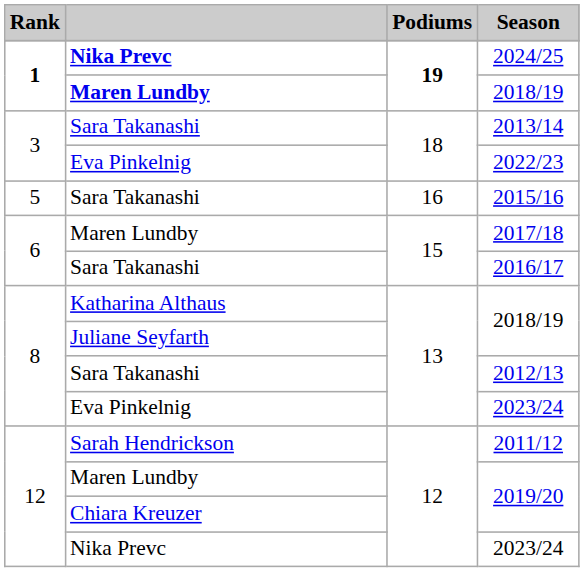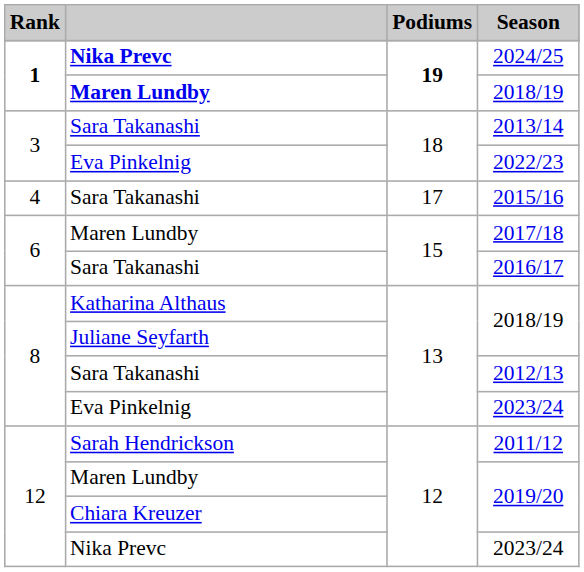 <table class="wikitable plainrowheaders" style="background:#fff; font-size:86%; line-height:16px; border:grey solid 1px; border-collapse:collapse;">
 <tr style="background:#ccc; text-align:center;">
 <th style="background:#ccc;">Rank</th>
 <th style="background:#ccc;" width="200"></th>
 <th style="background:#ccc;" width="42">Podiums</th>
 <th style="background:#ccc;" width="59">Season</th>
 </tr>
 <tr>
 </tr>
 <tr>
 <td rowspan="2" align=center><strong>1</strong></td>
 <td> <strong><a href='#'>Nika Prevc</a></strong></td>
 <td rowspan="2" align=center><strong>19</strong></td>
 <td align=center><a href='#'>2024/25</a></td>
 </tr>
 <tr>
 <td> <strong><a href='#'>Maren Lundby</a></strong></td>
 <td align=center><a href='#'>2018/19</a></td>
 </tr>
 <tr>
 <td rowspan="2" align=center>3</td>
 <td> <a href='#'>Sara Takanashi</a></td>
 <td rowspan="2" align=center>18</td>
 <td align=center><a href='#'>2013/14</a></td>
 </tr>
 <tr>
 <td> <a href='#'>Eva Pinkelnig</a></td>
 <td align=center><a href='#'>2022/23</a></td>
 </tr>
 <tr>
-<td align=center>5</td>
+<td align=center>4</td>
 <td> Sara Takanashi</td>
-<td align=center>16</td>
+<td align=center>17</td>
 <td align=center><a href='#'>2015/16</a></td>
 </tr>
 <tr>
 <td rowspan="2" align=center>6</td>
 <td> Maren Lundby</td>
 <td rowspan="2" align=center>15</td>
 <td align=center><a href='#'>2017/18</a></td>
 </tr>
 <tr>
 <td> Sara Takanashi</td>
 <td align=center><a href='#'>2016/17</a></td>
 </tr>
 <tr>
 <td rowspan="4" align=center>8</td>
 <td> <a href='#'>Katharina Althaus</a></td>
 <td rowspan="4" align=center>13</td>
 <td rowspan="2" align=center>2018/19</td>
 </tr>
 <tr>
 <td> <a href='#'>Juliane Seyfarth</a></td>
 </tr>
 <tr>
 <td> Sara Takanashi</td>
 <td align=center><a href='#'>2012/13</a></td>
 </tr>
 <tr>
 <td> Eva Pinkelnig</td>
 <td align=center><a href='#'>2023/24</a></td>
 </tr>
 <tr>
 <td rowspan="4" align=center>12</td>
 <td> <a href='#'>Sarah Hendrickson</a></td>
 <td rowspan="4" align=center>12</td>
 <td align=center><a href='#'>2011/12</a></td>
 </tr>
 <tr>
 <td> Maren Lundby</td>
 <td rowspan="2" align=center><a href='#'>2019/20</a></td>
 </tr>
 <tr>
 <td> <a href='#'>Chiara Kreuzer</a></td>
 </tr>
 <tr>
 <td> Nika Prevc</td>
 <td align=center>2023/24</td>
 </tr>
 </table>
